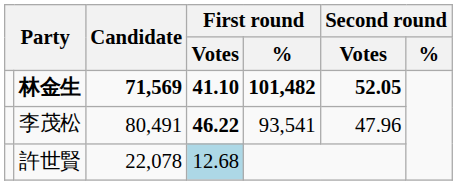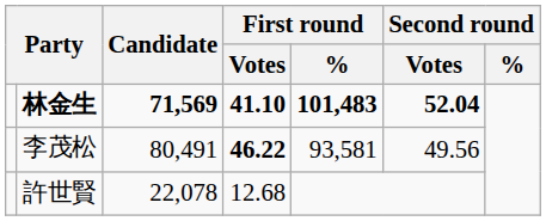 <table class="wikitable">
 <tr>
 <th colspan="2" rowspan="2">Party</th>
 <th rowspan="2">Candidate</th>
 <th colspan="2">First round</th>
 <th colspan="2">Second round</th>
 </tr>
 <tr>
 <th>Votes</th>
 <th>%</th>
 <th>Votes</th>
 <th>%</th>
 </tr>
 <tr>
 <td></td>
 <td><strong>林金生</strong></td>
 <td align="right"><strong>71,569</strong></td>
 <td align="right"><strong>41.10</strong></td>
-<td align="right"><strong>101,482</strong></td>
-<td align="right"><strong>52.05</strong></td>
+<td align="right"><strong>101,483</strong></td>
+<td align="right"><strong>52.04</strong></td>
 </tr>
 <tr>
 <td></td>
 <td>李茂松</td>
 <td align="right">80,491</td>
 <td align="right"><strong>46.22</strong></td>
-<td align="right">93,541</td>
-<td align="right">47.96</td>
+<td align="right">93,581</td>
+<td align="right">49.56</td>
 </tr>
 <tr>
 <td></td>
 <td>許世賢</td>
 <td align="right">22,078</td>
-<td align="right" style="background: lightblue;">12.68</td>
+<td align="right">12.68</td>
 <td colspan="2"></td>
 </tr>
 </table>
